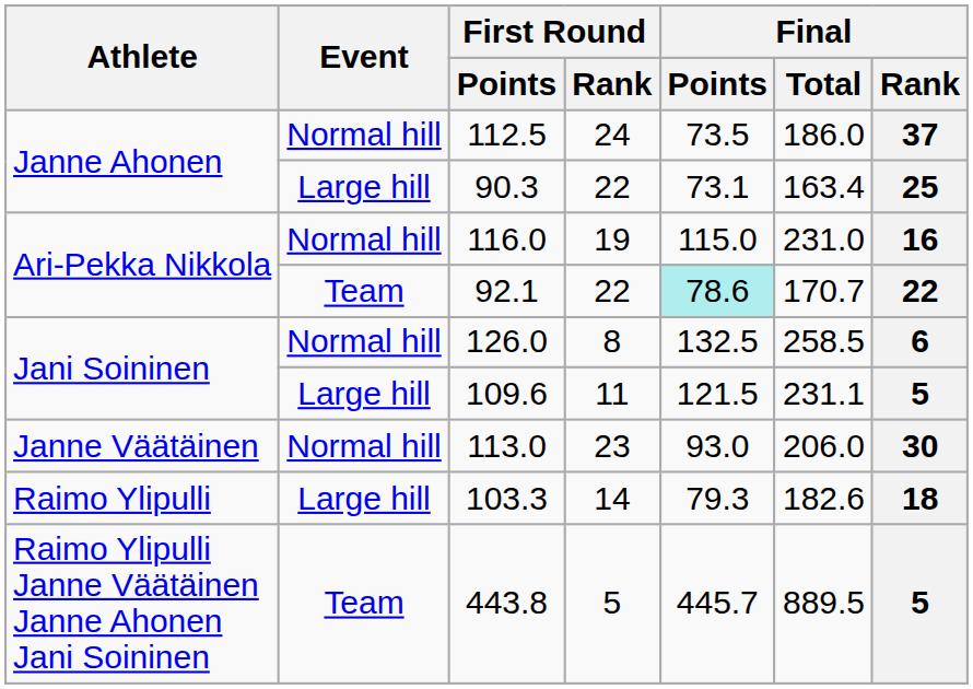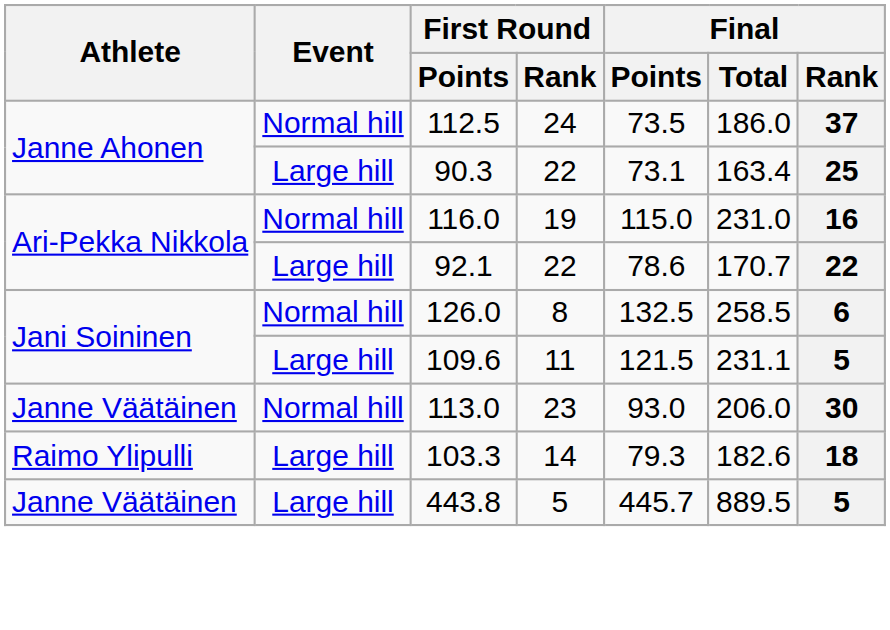 <table class="wikitable" style="font-size:90%; text-align:center">
 <tr>
 <th rowspan="2">Athlete</th>
 <th rowspan="2">Event</th>
 <th colspan="2">First Round</th>
 <th colspan="3">Final</th>
 </tr>
 <tr>
 <th>Points</th>
 <th>Rank</th>
 <th>Points</th>
 <th>Total</th>
 <th>Rank</th>
 </tr>
 <tr>
 <td align=left rowspan=2><a href='#'>Janne Ahonen</a></td>
 <td><a href='#'>Normal hill</a></td>
 <td>112.5</td>
 <td>24</td>
 <td>73.5</td>
 <td>186.0</td>
 <th>37</th>
 </tr>
 <tr>
 <td><a href='#'>Large hill</a></td>
 <td>90.3</td>
 <td>22</td>
 <td>73.1</td>
 <td>163.4</td>
 <th>25</th>
 </tr>
 <tr>
 <td align=left rowspan=2><a href='#'>Ari-Pekka Nikkola</a></td>
 <td><a href='#'>Normal hill</a></td>
 <td>116.0</td>
 <td>19</td>
 <td>115.0</td>
 <td>231.0</td>
 <th>16</th>
 </tr>
 <tr>
-<td><a href='#'>Team</a></td>
+<td><a href='#'>Large hill</a></td>
 <td>92.1</td>
 <td>22</td>
-<td style="background: paleturquoise;">78.6</td>
+<td>78.6</td>
 <td>170.7</td>
 <th>22</th>
 </tr>
 <tr>
 <td align=left rowspan=2><a href='#'>Jani Soininen</a></td>
 <td><a href='#'>Normal hill</a></td>
 <td>126.0</td>
 <td>8</td>
 <td>132.5</td>
 <td>258.5</td>
 <th>6</th>
 </tr>
 <tr>
 <td><a href='#'>Large hill</a></td>
 <td>109.6</td>
 <td>11</td>
 <td>121.5</td>
 <td>231.1</td>
 <th>5</th>
 </tr>
 <tr>
 <td align=left><a href='#'>Janne Väätäinen</a></td>
 <td><a href='#'>Normal hill</a></td>
 <td>113.0</td>
 <td>23</td>
 <td>93.0</td>
 <td>206.0</td>
 <th>30</th>
 </tr>
 <tr>
 <td align=left><a href='#'>Raimo Ylipulli</a></td>
 <td><a href='#'>Large hill</a></td>
 <td>103.3</td>
 <td>14</td>
 <td>79.3</td>
 <td>182.6</td>
 <th>18</th>
 </tr>
 <tr>
-<td align=left><a href='#'>Raimo Ylipulli</a><br><a href='#'>Janne Väätäinen</a><br><a href='#'>Janne Ahonen</a><br><a href='#'>Jani Soininen</a></td>
-<td><a href='#'>Team</a></td>
+<td align=left><a href='#'>Janne Väätäinen</a></td>
+<td><a href='#'>Large hill</a></td>
 <td>443.8</td>
 <td>5</td>
 <td>445.7</td>
 <td>889.5</td>
 <th>5</th>
 </tr>
 </table>
